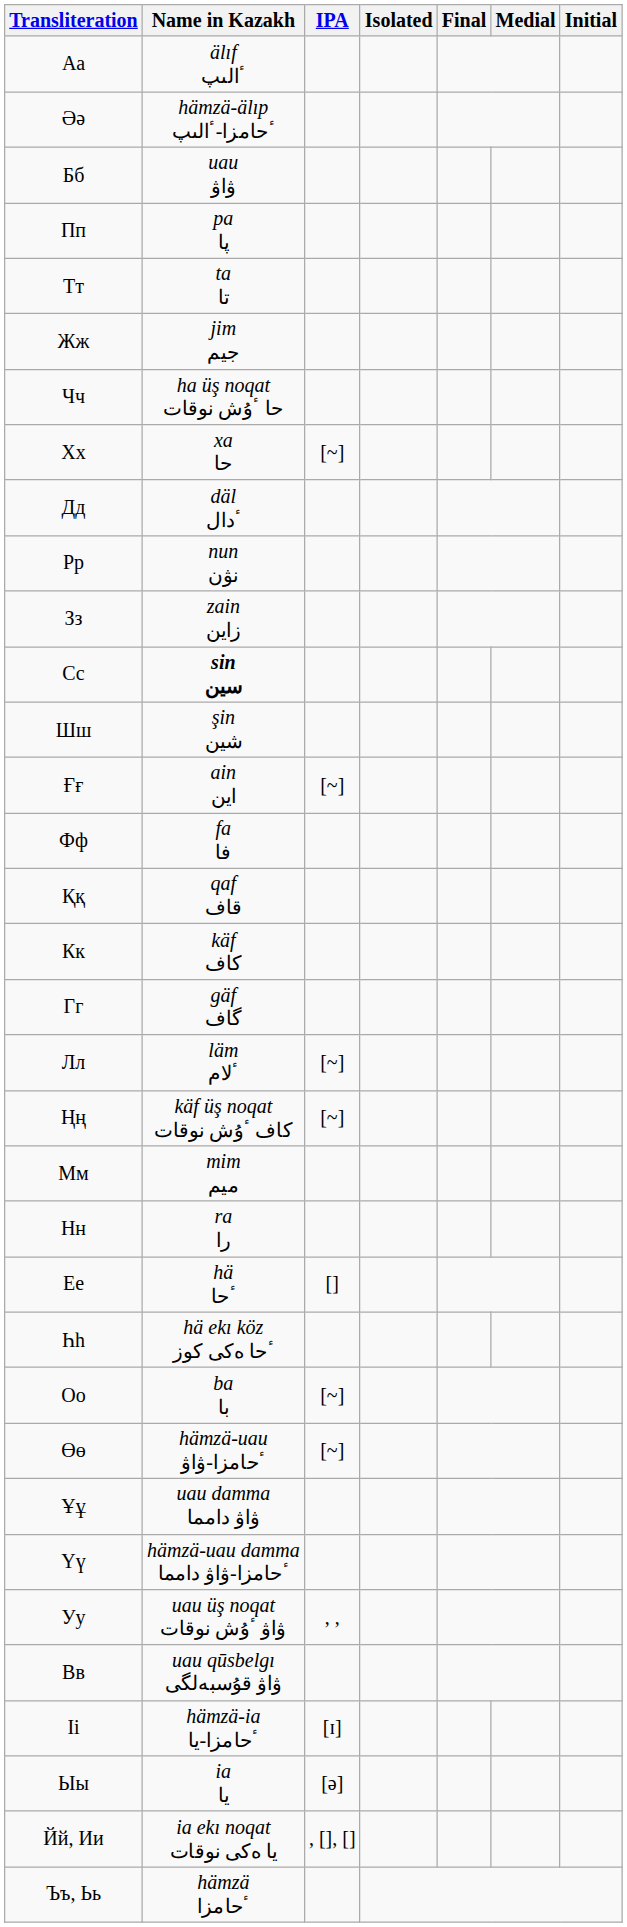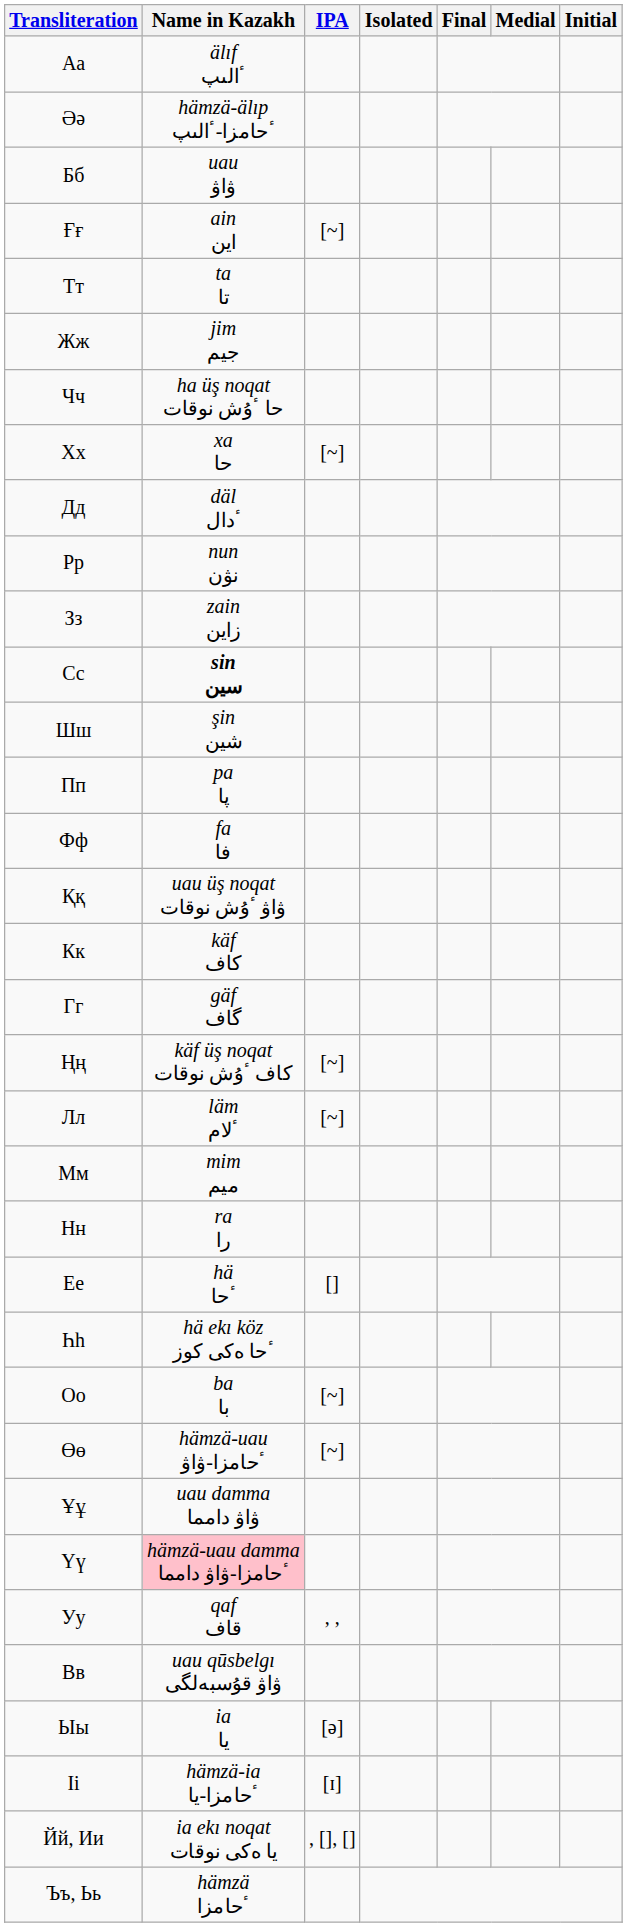 <table class="wikitable sortable; mw-collapsible">
 <tr>
 <th><a href='#'>Transliteration</a></th>
 <th>Name in Kazakh</th>
 <th><a href='#'>IPA</a></th>
 <th>Isolated</th>
 <th>Final</th>
 <th>Medial</th>
 <th>Initial</th>
 </tr>
 <tr align="center">
 <td>Аа</td>
 <td><em>älıf</em><br>ٴالىپ</td>
 <td></td>
 <td></td>
 <td colspan="2"></td>
 <td></td>
 </tr>
 <tr align="center">
 <td>Әә</td>
 <td><em>hämzä-älıp</em><br>ٴحامزا-ٴالىپ</td>
 <td></td>
 <td></td>
 <td colspan="2"></td>
 <td></td>
 </tr>
 <tr align="center">
 <td>Бб</td>
 <td><em>uau</em><br>ۋاۋ</td>
 <td></td>
 <td></td>
 <td></td>
 <td></td>
 <td></td>
 </tr>
 <tr align="center">
-<td>Пп</td>
-<td><em>pa</em><br>پا</td>
-<td></td>
+<td>Ғғ</td>
+<td><em>ain</em><br>اين</td>
+<td>[~]</td>
 <td></td>
 <td></td>
 <td></td>
 <td></td>
 </tr>
 <tr align="center">
 <td>Тт</td>
 <td><em>ta</em><br>تا</td>
 <td></td>
 <td></td>
 <td></td>
 <td></td>
 <td></td>
 </tr>
 <tr align="center">
 <td>Жж</td>
 <td><em>jim</em><br>جيم</td>
 <td></td>
 <td></td>
 <td></td>
 <td></td>
 <td></td>
 </tr>
 <tr align="center">
 <td>Чч</td>
 <td><em>ha üş noqat</em><br>حا ٴۇش نوقات</td>
 <td></td>
 <td></td>
 <td></td>
 <td></td>
 <td></td>
 </tr>
 <tr align="center">
 <td>Хх</td>
 <td><em>xa</em><br>حا</td>
 <td>[~]</td>
 <td></td>
 <td></td>
 <td></td>
 <td></td>
 </tr>
 <tr align="center">
 <td>Дд</td>
 <td><em>däl</em><br>ٴدال</td>
 <td></td>
 <td></td>
 <td colspan="2"></td>
 <td></td>
 </tr>
 <tr align="center">
 <td>Рр</td>
 <td><em>nun</em><br>نۋن</td>
 <td></td>
 <td></td>
 <td colspan="2"></td>
 <td></td>
 </tr>
 <tr align="center">
 <td>Зз</td>
 <td><em>zain</em><br>زاين</td>
 <td></td>
 <td></td>
 <td colspan="2"></td>
 <td></td>
 </tr>
 <tr align="center">
 <td>Сс</td>
 <td><strong><em>sin</em><br>سين</strong></td>
 <td></td>
 <td></td>
 <td></td>
 <td></td>
 <td></td>
 </tr>
 <tr align="center">
 <td>Шш</td>
 <td><em>şin</em><br>شين</td>
 <td></td>
 <td></td>
 <td></td>
 <td></td>
 <td></td>
 </tr>
 <tr align="center">
-<td>Ғғ</td>
-<td><em>ain</em><br>اين</td>
-<td>[~]</td>
+<td>Пп</td>
+<td><em>pa</em><br>پا</td>
+<td></td>
 <td></td>
 <td></td>
 <td></td>
 <td></td>
 </tr>
 <tr align="center">
 <td>Фф</td>
 <td><em>fa</em><br>فا</td>
 <td></td>
 <td></td>
 <td></td>
 <td></td>
 <td></td>
 </tr>
 <tr align="center">
 <td>Ққ</td>
-<td><em>qaf</em><br>قاف</td>
+<td><em>uau üş noqat</em><br>ۋاۋ ٴۇش نوقات</td>
 <td></td>
 <td></td>
 <td></td>
 <td></td>
 <td></td>
 </tr>
 <tr align="center">
 <td>Кк</td>
 <td><em>käf</em><br>کاف</td>
 <td></td>
 <td></td>
 <td></td>
 <td></td>
 <td></td>
 </tr>
 <tr align="center">
 <td>Гг</td>
 <td><em>gäf</em><br>گاف</td>
 <td></td>
 <td></td>
 <td></td>
 <td></td>
 <td></td>
 </tr>
 <tr align="center">
-<td>Лл</td>
-<td><em>läm</em><br>ٴلام</td>
+<td>Ңң</td>
+<td><em>käf üş noqat</em><br>كاف ٴۇش نوقات</td>
 <td>[~]</td>
 <td></td>
 <td></td>
 <td></td>
 <td></td>
 </tr>
 <tr align="center">
-<td>Ңң</td>
-<td><em>käf üş noqat</em><br>كاف ٴۇش نوقات</td>
+<td>Лл</td>
+<td><em>läm</em><br>ٴلام</td>
 <td>[~]</td>
 <td></td>
 <td></td>
 <td></td>
 <td></td>
 </tr>
 <tr align="center">
 <td>Мм</td>
 <td><em>mim</em><br>ميم</td>
 <td></td>
 <td></td>
 <td></td>
 <td></td>
 <td></td>
 </tr>
 <tr align="center">
 <td>Нн</td>
 <td><em>ra</em><br>را</td>
 <td></td>
 <td></td>
 <td></td>
 <td></td>
 <td></td>
 </tr>
 <tr align="center">
 <td>Ее</td>
 <td><em>hä</em><br>ٴحا</td>
 <td>[]</td>
 <td></td>
 <td colspan="2"></td>
 <td></td>
 </tr>
 <tr align="center">
 <td>Һһ</td>
 <td><em>hä ekı köz</em><br>ٴحا ەكى كوز</td>
 <td></td>
 <td></td>
 <td></td>
 <td></td>
 <td></td>
 </tr>
 <tr align="center">
 <td>Оо</td>
 <td><em>ba</em><br>با</td>
 <td>[~]</td>
 <td></td>
 <td colspan="2"></td>
 <td></td>
 </tr>
 <tr align="center">
 <td>Өө</td>
 <td><em>hämzä-uau</em><br>ٴحامزا-ۋاۋ</td>
 <td>[~]</td>
 <td></td>
 <td colspan="2"></td>
 <td></td>
 </tr>
 <tr align="center">
 <td>Ұұ</td>
 <td><em>uau damma</em><br>ۋاۋ دامما</td>
 <td></td>
 <td></td>
 <td colspan="2"></td>
 <td></td>
 </tr>
 <tr align="center">
 <td>Үү</td>
-<td><em>hämzä-uau damma</em><br>ٴحامزا-ۋاۋ دامما</td>
+<td style="background: pink;"><em>hämzä-uau damma</em><br>ٴحامزا-ۋاۋ دامما</td>
 <td></td>
 <td></td>
 <td colspan="2"></td>
 <td></td>
 </tr>
 <tr align="center">
 <td>Уу</td>
-<td><em>uau üş noqat</em><br>ۋاۋ ٴۇش نوقات</td>
+<td><em>qaf</em><br>قاف</td>
 <td>, , </td>
 <td></td>
 <td colspan="2"></td>
 <td></td>
 </tr>
 <tr align="center">
 <td>Вв</td>
 <td><em>uau qūsbelgı</em><br>ۋاۋ قۇسبەلگى</td>
 <td></td>
 <td></td>
 <td colspan="2"></td>
 <td></td>
 </tr>
 <tr align="center">
-<td>Іі</td>
-<td><em>hämzä-ia</em><br>ٴحامزا-يا</td>
-<td>[ɪ]</td>
+<td>Ыы</td>
+<td><em>ia</em><br>يا</td>
+<td>[ə]</td>
 <td></td>
 <td></td>
 <td></td>
 <td></td>
 </tr>
 <tr align="center">
-<td>Ыы</td>
-<td><em>ia</em><br>يا</td>
-<td>[ə]</td>
+<td>Іі</td>
+<td><em>hämzä-ia</em><br>ٴحامزا-يا</td>
+<td>[ɪ]</td>
 <td></td>
 <td></td>
 <td></td>
 <td></td>
 </tr>
 <tr align="center">
 <td>Йй, Ии</td>
 <td><em>ia ekı noqat</em><br>يا ەكى نوقات</td>
 <td>, [], []</td>
 <td></td>
 <td></td>
 <td></td>
 <td></td>
 </tr>
 <tr align="center">
 <td>Ъъ, Ьь</td>
 <td><em>hämzä</em><br>ٴحامزا</td>
 <td></td>
 <td colspan="4"></td>
 </tr>
 </table>
